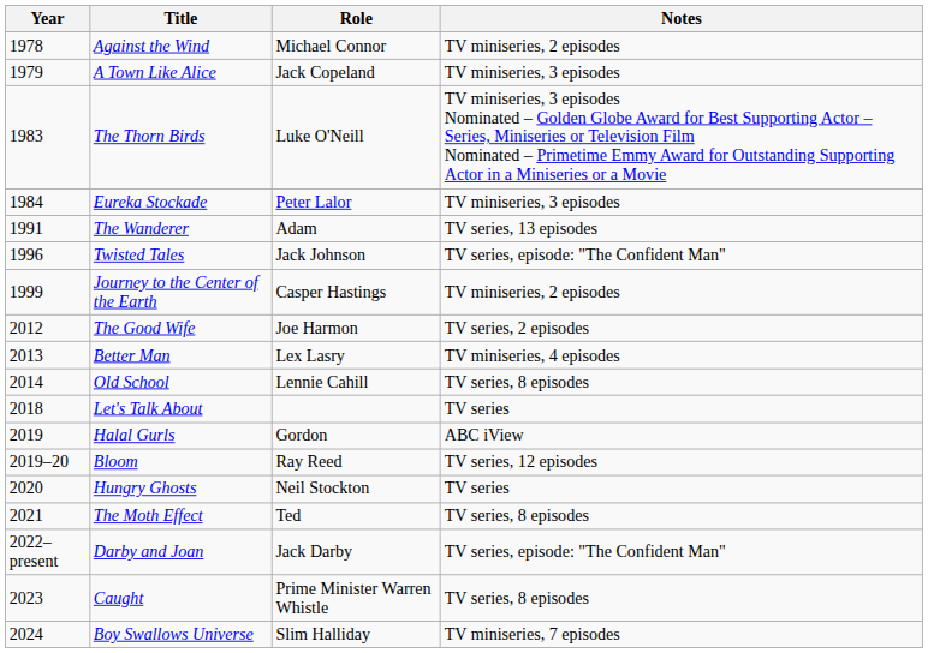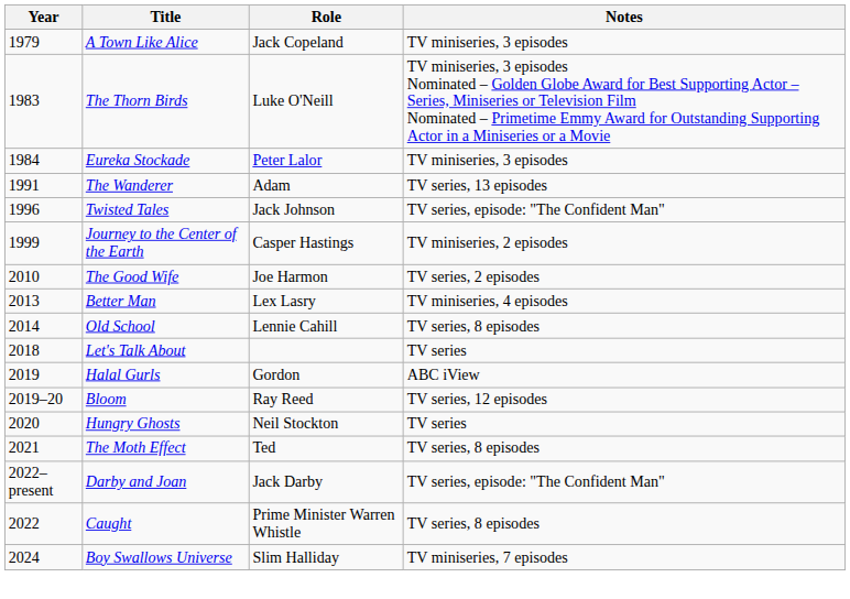 <table class="wikitable sortable">
 <tr>
 <th>Year</th>
 <th>Title</th>
 <th>Role</th>
 <th class=unsortable>Notes</th>
-</tr>
-<tr>
-<td>1978</td>
-<td><em><a href='#'>Against the Wind</a></em></td>
-<td>Michael Connor</td>
-<td>TV miniseries, 2 episodes</td>
 </tr>
 <tr>
 <td>1979</td>
 <td><em><a href='#'>A Town Like Alice</a></em></td>
 <td>Jack Copeland</td>
 <td>TV miniseries, 3 episodes</td>
 </tr>
 <tr>
 <td>1983</td>
 <td><em><a href='#'>The Thorn Birds</a></em></td>
 <td>Luke O'Neill</td>
 <td>TV miniseries, 3 episodes<br>Nominated – <a href='#'>Golden Globe Award for Best Supporting Actor – Series, Miniseries or Television Film</a><br>Nominated – <a href='#'>Primetime Emmy Award for Outstanding Supporting Actor in a Miniseries or a Movie</a></td>
 </tr>
 <tr>
 <td>1984</td>
 <td><em><a href='#'>Eureka Stockade</a></em></td>
 <td><a href='#'>Peter Lalor</a></td>
 <td>TV miniseries, 3 episodes</td>
 </tr>
 <tr>
 <td>1991</td>
 <td><em><a href='#'>The Wanderer</a></em></td>
 <td>Adam</td>
 <td>TV series, 13 episodes</td>
 </tr>
 <tr>
 <td>1996</td>
 <td><em><a href='#'>Twisted Tales</a></em></td>
 <td>Jack Johnson</td>
 <td>TV series, episode: "The Confident Man"</td>
 </tr>
 <tr>
 <td>1999</td>
 <td><em><a href='#'>Journey to the Center of the Earth</a></em></td>
 <td>Casper Hastings</td>
 <td>TV miniseries, 2 episodes</td>
 </tr>
 <tr>
-<td>2012</td>
+<td>2010</td>
 <td><em><a href='#'>The Good Wife</a></em></td>
 <td>Joe Harmon</td>
 <td>TV series, 2 episodes</td>
 </tr>
 <tr>
 <td>2013</td>
 <td><em><a href='#'>Better Man</a></em></td>
 <td>Lex Lasry</td>
 <td>TV miniseries, 4 episodes</td>
 </tr>
 <tr>
 <td>2014</td>
 <td><em><a href='#'>Old School</a></em></td>
 <td>Lennie Cahill</td>
 <td>TV series, 8 episodes</td>
 </tr>
 <tr>
 <td>2018</td>
 <td><em><a href='#'>Let's Talk About</a></em></td>
 <td></td>
 <td>TV series</td>
 </tr>
 <tr>
 <td>2019</td>
 <td><em><a href='#'>Halal Gurls</a></em></td>
 <td>Gordon</td>
 <td>ABC iView</td>
 </tr>
 <tr>
 <td>2019–20</td>
 <td><em><a href='#'>Bloom</a></em></td>
 <td>Ray Reed</td>
 <td>TV series, 12 episodes</td>
 </tr>
 <tr>
 <td>2020</td>
 <td><em><a href='#'>Hungry Ghosts</a></em></td>
 <td>Neil Stockton</td>
 <td>TV series</td>
 </tr>
 <tr>
 <td>2021</td>
 <td><em><a href='#'>The Moth Effect</a></em></td>
 <td>Ted</td>
 <td>TV series, 8 episodes</td>
 </tr>
 <tr>
 <td>2022–present</td>
 <td><em><a href='#'>Darby and Joan</a></em></td>
 <td>Jack Darby</td>
 <td>TV series, episode: "The Confident Man"</td>
 </tr>
 <tr>
-<td>2023</td>
+<td>2022</td>
 <td><em><a href='#'>Caught</a></em></td>
 <td>Prime Minister Warren Whistle</td>
 <td>TV series, 8 episodes</td>
 </tr>
 <tr>
 <td>2024</td>
 <td><em><a href='#'>Boy Swallows Universe</a></em></td>
 <td>Slim Halliday</td>
 <td>TV miniseries, 7 episodes</td>
 </tr>
 </table>
